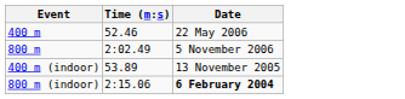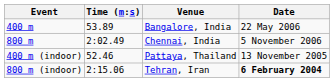 <table class="wikitable">
 <tr>
 <th>Event</th>
 <th>Time (<a href='#'>m</a>:<a href='#'>s</a>)</th>
+<th>Venue</th>
 <th>Date</th>
 </tr>
 <tr>
 <td><a href='#'>400 m</a></td>
-<td>52.46</td>
+<td>53.89</td>
+<td><a href='#'>Bangalore</a>, India</td>
 <td>22 May 2006</td>
 </tr>
 <tr>
 <td><a href='#'>800 m</a></td>
 <td>2:02.49</td>
+<td><a href='#'>Chennai</a>, India</td>
 <td>5 November 2006</td>
 </tr>
 <tr>
 <td><a href='#'>400 m</a> (indoor)</td>
-<td>53.89</td>
+<td>52.46</td>
+<td><a href='#'>Pattaya</a>, Thailand</td>
 <td>13 November 2005</td>
 </tr>
 <tr>
 <td><a href='#'>800 m</a> (indoor)</td>
 <td>2:15.06</td>
+<td><a href='#'>Tehran</a>, Iran</td>
 <td><strong>6 February 2004</strong></td>
 </tr>
 </table>
